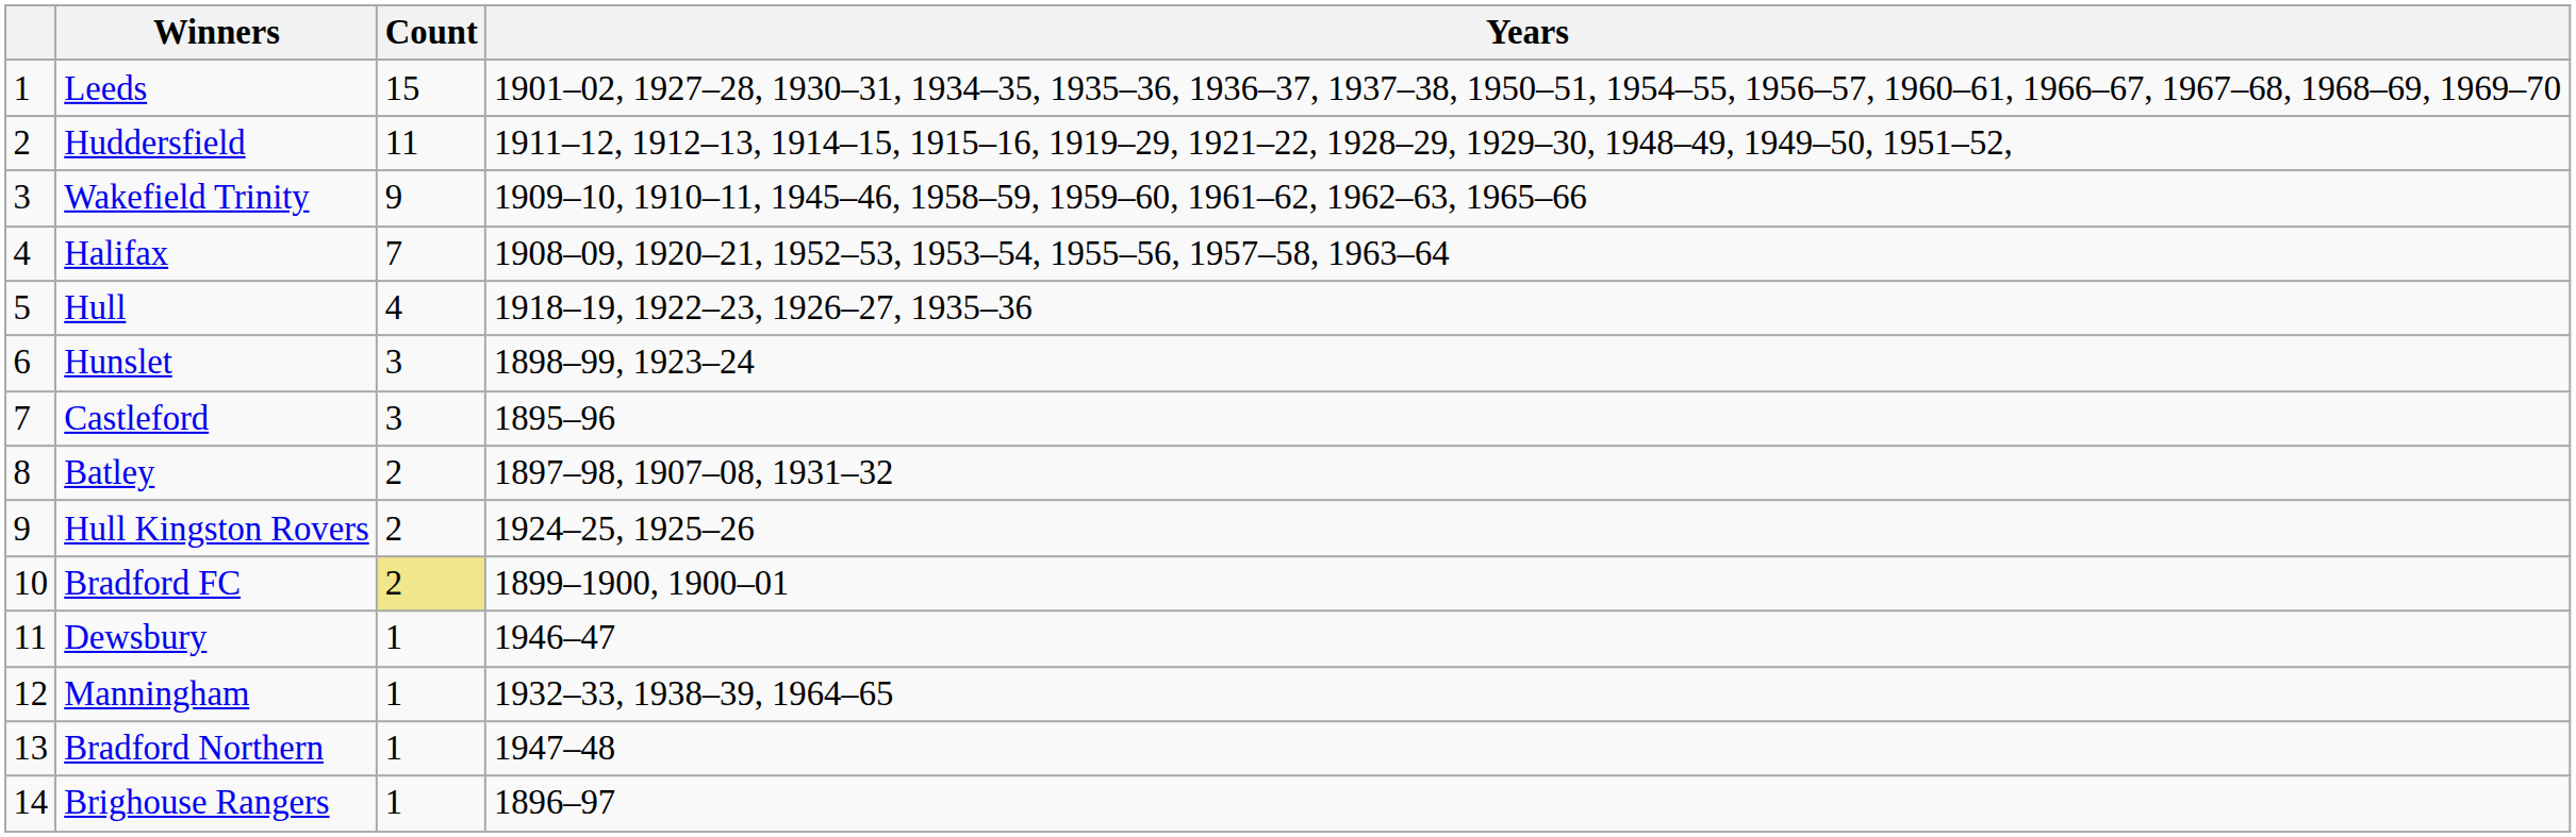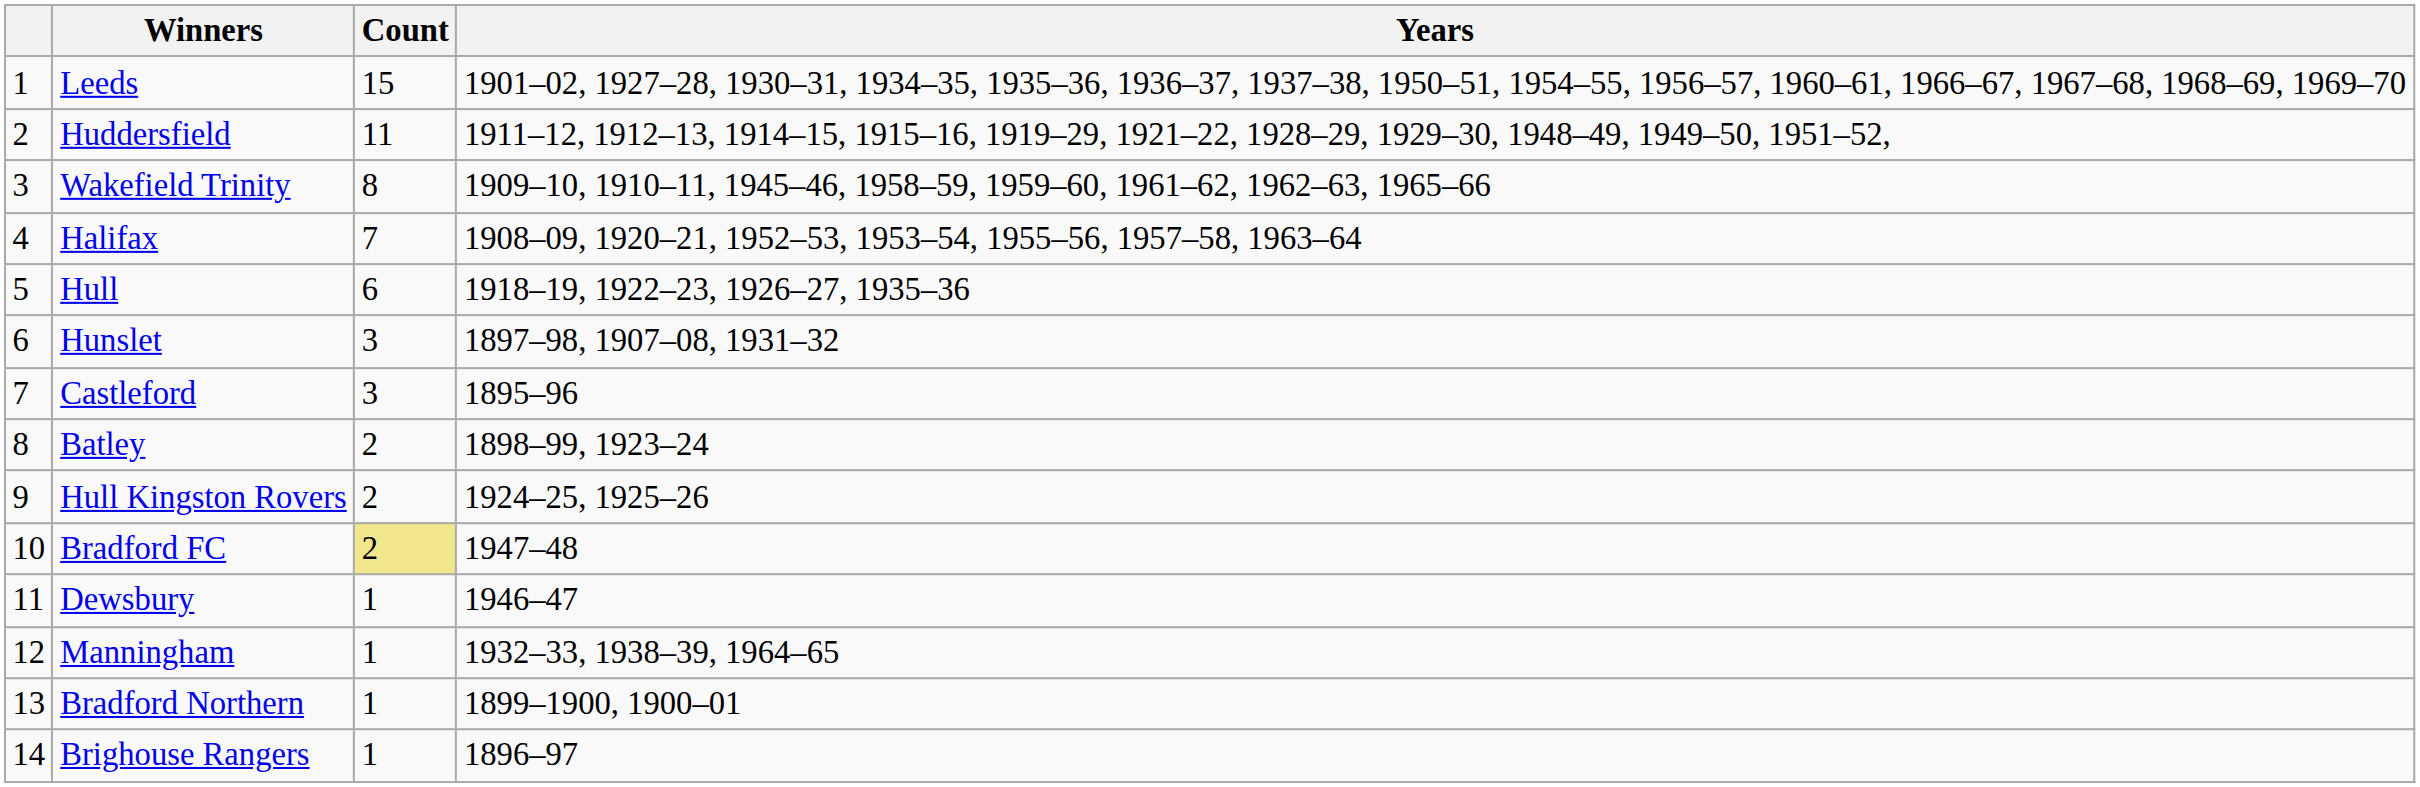 <table class="wikitable">
 <tr>
 <th></th>
 <th>Winners</th>
 <th>Count</th>
 <th>Years</th>
 </tr>
 <tr>
 <td>1</td>
 <td> <a href='#'>Leeds</a></td>
 <td>15</td>
 <td>1901–02, 1927–28, 1930–31, 1934–35, 1935–36, 1936–37, 1937–38, 1950–51, 1954–55, 1956–57, 1960–61, 1966–67, 1967–68, 1968–69, 1969–70</td>
 </tr>
 <tr>
 <td>2</td>
 <td> <a href='#'>Huddersfield</a></td>
 <td>11</td>
 <td>1911–12, 1912–13, 1914–15, 1915–16, 1919–29, 1921–22, 1928–29, 1929–30, 1948–49, 1949–50, 1951–52,</td>
 </tr>
 <tr>
 <td>3</td>
 <td> <a href='#'>Wakefield Trinity</a></td>
-<td>9</td>
+<td>8</td>
 <td>1909–10, 1910–11, 1945–46, 1958–59, 1959–60, 1961–62, 1962–63, 1965–66</td>
 </tr>
 <tr>
 <td>4</td>
 <td> <a href='#'>Halifax</a></td>
 <td>7</td>
 <td>1908–09, 1920–21, 1952–53, 1953–54, 1955–56, 1957–58, 1963–64</td>
 </tr>
 <tr>
 <td>5</td>
 <td> <a href='#'>Hull</a></td>
-<td>4</td>
+<td>6</td>
 <td>1918–19, 1922–23, 1926–27, 1935–36</td>
 </tr>
 <tr>
 <td>6</td>
 <td> <a href='#'>Hunslet</a></td>
 <td>3</td>
-<td>1898–99, 1923–24</td>
+<td>1897–98, 1907–08, 1931–32</td>
 </tr>
 <tr>
 <td>7</td>
 <td> <a href='#'>Castleford</a></td>
 <td>3</td>
 <td>1895–96</td>
 </tr>
 <tr>
 <td>8</td>
 <td> <a href='#'>Batley</a></td>
 <td>2</td>
-<td>1897–98, 1907–08, 1931–32</td>
+<td>1898–99, 1923–24</td>
 </tr>
 <tr>
 <td>9</td>
 <td> <a href='#'>Hull Kingston Rovers</a></td>
 <td>2</td>
 <td>1924–25, 1925–26</td>
 </tr>
 <tr>
 <td>10</td>
 <td><a href='#'>Bradford FC</a></td>
 <td style="background: khaki;">2</td>
-<td>1899–1900, 1900–01</td>
+<td>1947–48</td>
 </tr>
 <tr>
 <td>11</td>
 <td> <a href='#'>Dewsbury</a></td>
 <td>1</td>
 <td>1946–47</td>
 </tr>
 <tr>
 <td>12</td>
 <td><a href='#'>Manningham</a></td>
 <td>1</td>
 <td>1932–33, 1938–39, 1964–65</td>
 </tr>
 <tr>
 <td>13</td>
 <td> <a href='#'>Bradford Northern</a></td>
 <td>1</td>
-<td>1947–48</td>
+<td>1899–1900, 1900–01</td>
 </tr>
 <tr>
 <td>14</td>
 <td><a href='#'>Brighouse Rangers</a></td>
 <td>1</td>
 <td>1896–97</td>
 </tr>
 <tr>
 </tr>
 </table>
